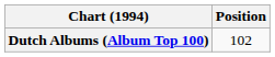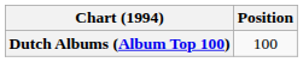 <table class="wikitable plainrowheaders" style="text-align:center">
 <tr>
 <th scope="col">Chart (1994)</th>
 <th scope="col">Position</th>
 </tr>
 <tr>
 <th scope="row">Dutch Albums (<a href='#'>Album Top 100</a>)</th>
-<td>102</td>
+<td>100</td>
 </tr>
 </table>
